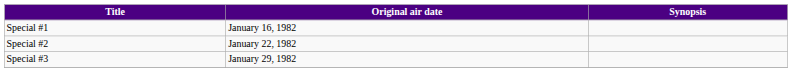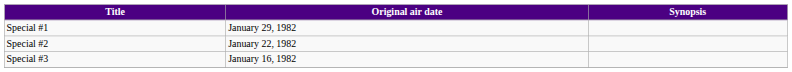 <table class="wikitable" style="width:100%; margin:auto;">
 <tr style="color:black">
 <th scope="col" style="background: #4B0082; color:#fff;">Title</th>
 <th scope="col" style="background: #4B0082; color:#fff;">Original air date</th>
 <th scope="col" style="background: #4B0082; color:#fff;">Synopsis</th>
 </tr>
 <tr>
 <td>Special #1</td>
-<td>January 16, 1982</td>
+<td>January 29, 1982</td>
 <td></td>
 </tr>
 <tr>
 <td>Special #2</td>
 <td>January 22, 1982</td>
 <td></td>
 </tr>
 <tr>
 <td>Special #3</td>
-<td>January 29, 1982</td>
+<td>January 16, 1982</td>
 <td></td>
 </tr>
 <tr>
 </tr>
 </table>
